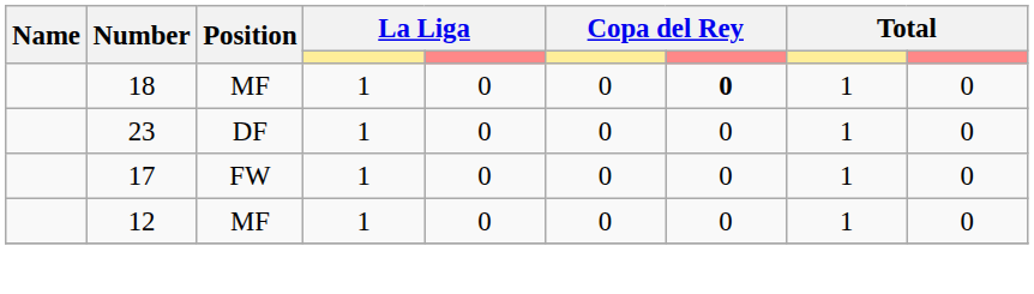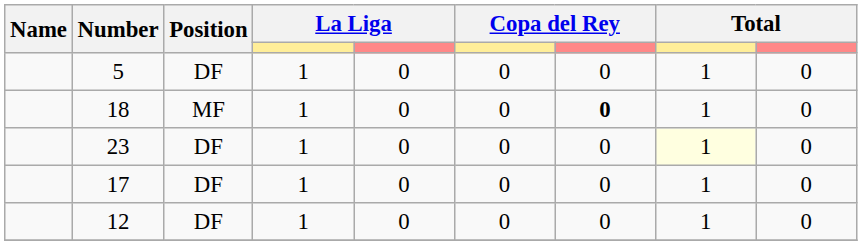 <table class="wikitable" style="font-size: 95%; text-align: center;">
 <tr>
 <th rowspan=2>Name</th>
 <th rowspan=2>Number</th>
 <th rowspan=2>Position</th>
 <th colspan=2><a href='#'>La Liga</a></th>
 <th colspan=2><a href='#'>Copa del Rey</a></th>
 <th colspan=2>Total</th>
 </tr>
 <tr>
 <th width=60 style="background:#FFEE99"></th>
 <th width=60 style="background:#FF8888"></th>
 <th width=60 style="background:#FFEE99"></th>
 <th width=60 style="background:#FF8888"></th>
 <th width=60 style="background:#FFEE99"></th>
 <th width=60 style="background:#FF8888"></th>
+</tr>
+<tr>
+<td align=left></td>
+<td>5</td>
+<td>DF</td>
+<td>1</td>
+<td>0</td>
+<td>0</td>
+<td>0</td>
+<td>1</td>
+<td>0</td>
 </tr>
 <tr>
 <td align=left></td>
 <td>18</td>
 <td>MF</td>
 <td>1</td>
 <td>0</td>
 <td>0</td>
 <td><strong>0</strong></td>
 <td>1</td>
 <td>0</td>
 </tr>
 <tr>
 <td align=left></td>
 <td>23</td>
 <td>DF</td>
 <td>1</td>
 <td>0</td>
 <td>0</td>
 <td>0</td>
-<td>1</td>
+<td style="background: lightyellow;">1</td>
 <td>0</td>
 </tr>
 <tr>
 <td align=left></td>
 <td>17</td>
-<td>FW</td>
+<td>DF</td>
 <td>1</td>
 <td>0</td>
 <td>0</td>
 <td>0</td>
 <td>1</td>
 <td>0</td>
 </tr>
 <tr>
 <td align=left></td>
 <td>12</td>
-<td>MF</td>
+<td>DF</td>
 <td>1</td>
 <td>0</td>
 <td>0</td>
 <td>0</td>
 <td>1</td>
 <td>0</td>
 </tr>
 <tr>
 </tr>
 </table>
